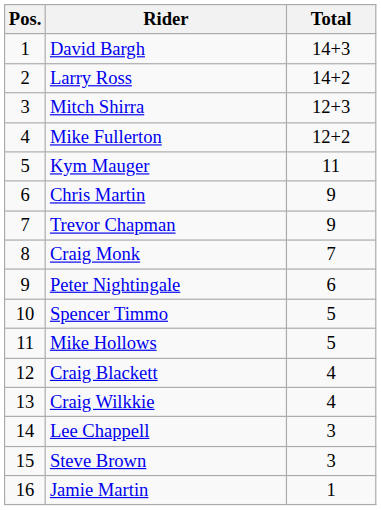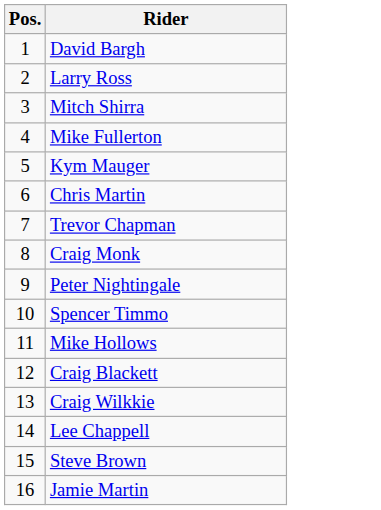 <table class=wikitable>
 <tr>
 <th width=25px>Pos.</th>
 <th width=200px>Rider</th>
-<th width=70px>Total</th>
 </tr>
 <tr align=center >
 <td>1</td>
 <td align=left><a href='#'>David Bargh</a></td>
-<td>14+3</td>
 </tr>
 <tr align=center >
 <td>2</td>
 <td align=left><a href='#'>Larry Ross</a></td>
-<td>14+2</td>
 </tr>
 <tr align=center >
 <td>3</td>
 <td align=left><a href='#'>Mitch Shirra</a></td>
-<td>12+3</td>
 </tr>
 <tr align=center>
 <td>4</td>
 <td align=left><a href='#'>Mike Fullerton</a></td>
-<td>12+2</td>
 </tr>
 <tr align=center>
 <td>5</td>
 <td align=left><a href='#'>Kym Mauger</a></td>
-<td>11</td>
 </tr>
 <tr align=center>
 <td>6</td>
 <td align=left><a href='#'>Chris Martin</a></td>
-<td>9</td>
 </tr>
 <tr align=center>
 <td>7</td>
 <td align=left><a href='#'>Trevor Chapman</a></td>
-<td>9</td>
 </tr>
 <tr align=center>
 <td>8</td>
 <td align=left><a href='#'>Craig Monk</a></td>
-<td>7</td>
 </tr>
 <tr align=center>
 <td>9</td>
 <td align=left><a href='#'>Peter Nightingale</a></td>
-<td>6</td>
 </tr>
 <tr align=center>
 <td>10</td>
 <td align=left><a href='#'>Spencer Timmo</a></td>
-<td>5</td>
 </tr>
 <tr align=center>
 <td>11</td>
 <td align=left><a href='#'>Mike Hollows</a></td>
-<td>5</td>
 </tr>
 <tr align=center>
 <td>12</td>
 <td align=left><a href='#'>Craig Blackett</a></td>
-<td>4</td>
 </tr>
 <tr align=center>
 <td>13</td>
 <td align=left><a href='#'>Craig Wilkkie</a></td>
-<td>4</td>
 </tr>
 <tr align=center>
 <td>14</td>
 <td align=left><a href='#'>Lee Chappell</a></td>
-<td>3</td>
 </tr>
 <tr align=center>
 <td>15</td>
 <td align=left><a href='#'>Steve Brown</a></td>
-<td>3</td>
 </tr>
 <tr align=center>
 <td>16</td>
 <td align=left><a href='#'>Jamie Martin</a></td>
-<td>1</td>
 </tr>
 </table>
